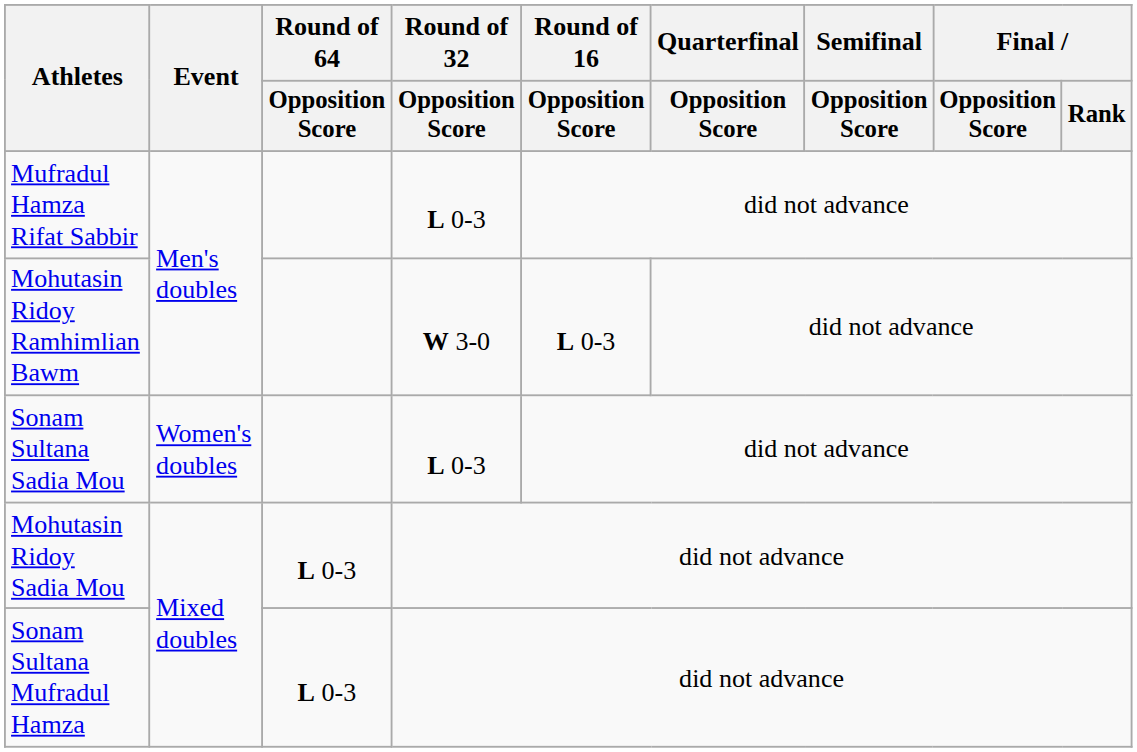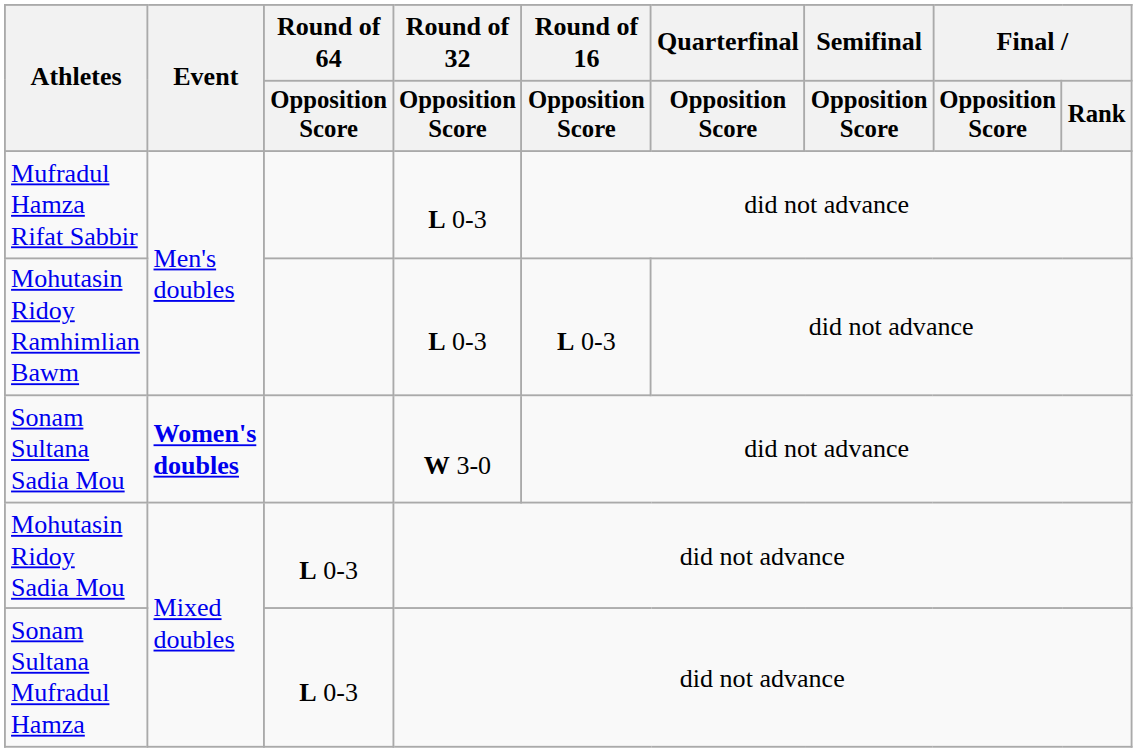 <table class=wikitable style=font-size:88%;text-align:center>
 <tr>
 <th rowspan=2>Athletes</th>
 <th rowspan=2>Event</th>
 <th>Round of 64</th>
 <th>Round of 32</th>
 <th>Round of 16</th>
 <th>Quarterfinal</th>
 <th>Semifinal</th>
 <th colspan=2>Final / </th>
 </tr>
 <tr style=font-size:95%>
 <th>Opposition<br>Score</th>
 <th>Opposition<br>Score</th>
 <th>Opposition<br>Score</th>
 <th>Opposition<br>Score</th>
 <th>Opposition<br>Score</th>
 <th>Opposition<br>Score</th>
 <th>Rank</th>
 </tr>
 <tr>
 <td align=left><a href='#'>Mufradul Hamza</a><br><a href='#'>Rifat Sabbir</a></td>
 <td align=left rowspan=2><a href='#'>Men's doubles</a></td>
 <td></td>
 <td> <br> <strong>L</strong> 0-3</td>
 <td colspan=5>did not advance</td>
 </tr>
 <tr>
 <td align=left><a href='#'>Mohutasin Ridoy</a><br><a href='#'>Ramhimlian Bawm</a></td>
 <td></td>
-<td> <br> <strong>W</strong> 3-0</td>
+<td> <br><strong>L</strong> 0-3</td>
 <td> <br><strong>L</strong> 0-3</td>
 <td colspan=4>did not advance</td>
 </tr>
 <tr>
 <td align=left><a href='#'>Sonam Sultana</a><br><a href='#'>Sadia Mou</a></td>
-<td align=left><a href='#'>Women's doubles</a></td>
+<td align=left><strong><a href='#'>Women's doubles</a></strong></td>
 <td></td>
-<td> <br><strong>L</strong> 0-3</td>
+<td> <br> <strong>W</strong> 3-0</td>
 <td Colspan=5>did not advance</td>
 </tr>
 <tr>
 <td align=left><a href='#'>Mohutasin Ridoy</a><br><a href='#'>Sadia Mou</a></td>
 <td align=left rowspan=2><a href='#'>Mixed doubles</a></td>
 <td> <br><strong>L</strong> 0-3</td>
 <td Colspan=6>did not advance</td>
 </tr>
 <tr>
 <td align=left><a href='#'>Sonam Sultana</a><br><a href='#'>Mufradul Hamza</a></td>
 <td> <br><strong>L</strong> 0-3</td>
 <td Colspan=6>did not advance</td>
 </tr>
 </table>
